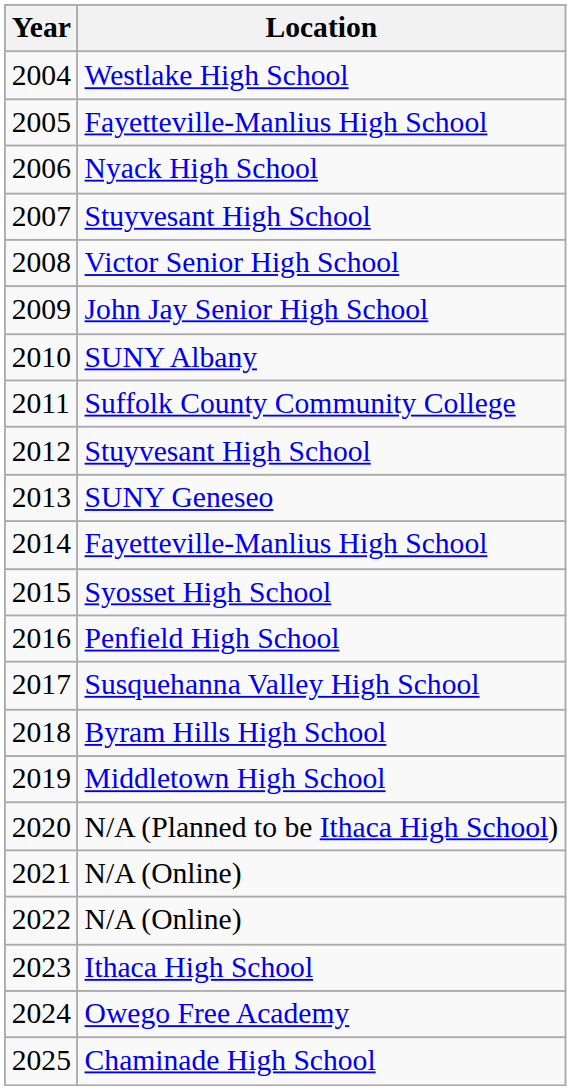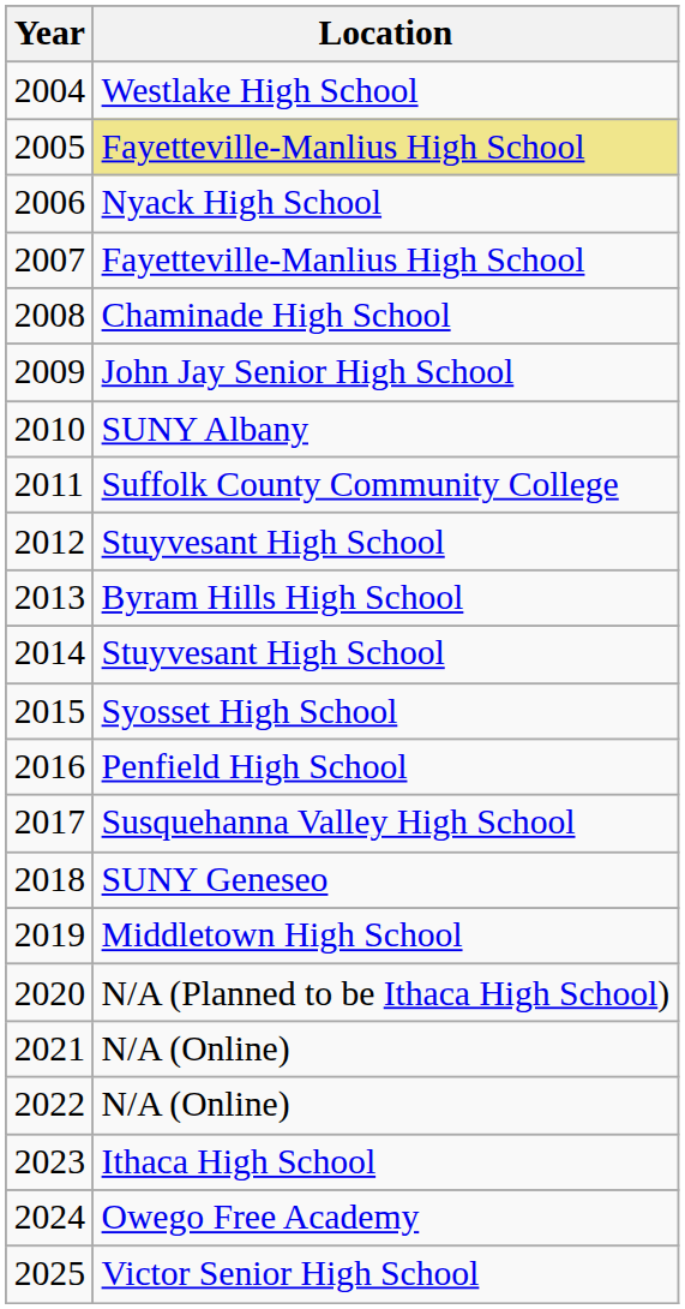 <table class="wikitable">
 <tr>
 <th>Year</th>
 <th>Location</th>
 </tr>
 <tr>
 <td>2004</td>
 <td><a href='#'>Westlake High School</a></td>
 </tr>
 <tr>
 <td>2005</td>
-<td><a href='#'>Fayetteville-Manlius High School</a></td>
+<td style="background: khaki;"><a href='#'>Fayetteville-Manlius High School</a></td>
 </tr>
 <tr>
 <td>2006</td>
 <td><a href='#'>Nyack High School</a></td>
 </tr>
 <tr>
 <td>2007</td>
-<td><a href='#'>Stuyvesant High School</a></td>
+<td><a href='#'>Fayetteville-Manlius High School</a></td>
 </tr>
 <tr>
 <td>2008</td>
-<td><a href='#'>Victor Senior High School</a></td>
+<td><a href='#'>Chaminade High School</a></td>
 </tr>
 <tr>
 <td>2009</td>
 <td><a href='#'>John Jay Senior High School</a></td>
 </tr>
 <tr>
 <td>2010</td>
 <td><a href='#'>SUNY Albany</a></td>
 </tr>
 <tr>
 <td>2011</td>
 <td><a href='#'>Suffolk County Community College</a></td>
 </tr>
 <tr>
 <td>2012</td>
 <td><a href='#'>Stuyvesant High School</a></td>
 </tr>
 <tr>
 <td>2013</td>
-<td><a href='#'>SUNY Geneseo</a></td>
+<td><a href='#'>Byram Hills High School</a></td>
 </tr>
 <tr>
 <td>2014</td>
-<td><a href='#'>Fayetteville-Manlius High School</a></td>
+<td><a href='#'>Stuyvesant High School</a></td>
 </tr>
 <tr>
 <td>2015</td>
 <td><a href='#'>Syosset High School</a></td>
 </tr>
 <tr>
 <td>2016</td>
 <td><a href='#'>Penfield High School</a></td>
 </tr>
 <tr>
 <td>2017</td>
 <td><a href='#'>Susquehanna Valley High School</a></td>
 </tr>
 <tr>
 <td>2018</td>
-<td><a href='#'>Byram Hills High School</a></td>
+<td><a href='#'>SUNY Geneseo</a></td>
 </tr>
 <tr>
 <td>2019</td>
 <td><a href='#'>Middletown High School</a></td>
 </tr>
 <tr>
 <td>2020</td>
 <td>N/A (Planned to be <a href='#'>Ithaca High School</a>)</td>
 </tr>
 <tr>
 <td>2021</td>
 <td>N/A (Online)</td>
 </tr>
 <tr>
 <td>2022</td>
 <td>N/A (Online)</td>
 </tr>
 <tr>
 <td>2023</td>
 <td><a href='#'>Ithaca High School</a></td>
 </tr>
 <tr>
 <td>2024</td>
 <td><a href='#'>Owego Free Academy</a></td>
 </tr>
 <tr>
 <td>2025</td>
-<td><a href='#'>Chaminade High School</a></td>
+<td><a href='#'>Victor Senior High School</a></td>
 </tr>
 </table>
